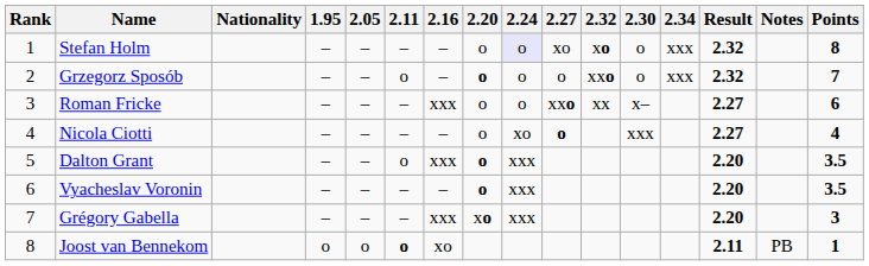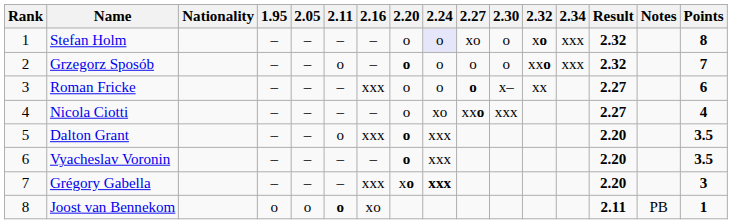 <table class="wikitable sortable" style="text-align:center">
 <tr>
 <th>Rank</th>
 <th>Name</th>
 <th>Nationality</th>
 <th>1.95</th>
 <th>2.05</th>
 <th>2.11</th>
 <th>2.16</th>
 <th>2.20</th>
 <th>2.24</th>
 <th>2.27</th>
+<th>2.30</th>
 <th>2.32</th>
-<th>2.30</th>
 <th>2.34</th>
 <th>Result</th>
 <th>Notes</th>
 <th>Points</th>
 </tr>
 <tr>
 <td>1</td>
 <td align=left><a href='#'>Stefan Holm</a></td>
 <td align=left></td>
 <td>–</td>
 <td>–</td>
 <td>–</td>
 <td>–</td>
 <td>o</td>
 <td style="background: lavender;">o</td>
 <td>xo</td>
+<td>o</td>
 <td>x<strong>o</strong></td>
-<td>o</td>
 <td>xxx</td>
 <td><strong>2.32</strong></td>
 <td></td>
 <td><strong>8</strong></td>
 </tr>
 <tr>
 <td>2</td>
 <td align=left><a href='#'>Grzegorz Sposób</a></td>
 <td align=left></td>
 <td>–</td>
 <td>–</td>
 <td>o</td>
 <td>–</td>
 <td><strong>o</strong></td>
 <td>o</td>
 <td>o</td>
+<td>o</td>
 <td>xx<strong>o</strong></td>
-<td>o</td>
 <td>xxx</td>
 <td><strong>2.32</strong></td>
 <td></td>
 <td><strong>7</strong></td>
 </tr>
 <tr>
 <td>3</td>
 <td align=left><a href='#'>Roman Fricke</a></td>
 <td align=left></td>
 <td>–</td>
 <td>–</td>
 <td>–</td>
 <td>xxx</td>
 <td>o</td>
 <td>o</td>
-<td>xx<strong>o</strong></td>
+<td><strong>o</strong></td>
+<td>x–</td>
 <td>xx</td>
-<td>x–</td>
 <td></td>
 <td><strong>2.27</strong></td>
 <td></td>
 <td><strong>6</strong></td>
 </tr>
 <tr>
 <td>4</td>
 <td align=left><a href='#'>Nicola Ciotti</a></td>
 <td align=left></td>
 <td>–</td>
 <td>–</td>
 <td>–</td>
 <td>–</td>
 <td>o</td>
 <td>xo</td>
-<td><strong>o</strong></td>
+<td>xx<strong>o</strong></td>
+<td>xxx</td>
 <td></td>
-<td>xxx</td>
 <td></td>
 <td><strong>2.27</strong></td>
 <td></td>
 <td><strong>4</strong></td>
 </tr>
 <tr>
 <td>5</td>
 <td align=left><a href='#'>Dalton Grant</a></td>
 <td align=left></td>
 <td>–</td>
 <td>–</td>
 <td>o</td>
 <td>xxx</td>
 <td><strong>o</strong></td>
 <td>xxx</td>
 <td></td>
 <td></td>
 <td></td>
 <td></td>
 <td><strong>2.20</strong></td>
 <td></td>
 <td><strong>3.5</strong></td>
 </tr>
 <tr>
 <td>6</td>
 <td align=left><a href='#'>Vyacheslav Voronin</a></td>
 <td align=left></td>
 <td>–</td>
 <td>–</td>
 <td>–</td>
 <td>–</td>
 <td><strong>o</strong></td>
 <td>xxx</td>
 <td></td>
 <td></td>
 <td></td>
 <td></td>
 <td><strong>2.20</strong></td>
 <td></td>
 <td><strong>3.5</strong></td>
 </tr>
 <tr>
 <td>7</td>
 <td align=left><a href='#'>Grégory Gabella</a></td>
 <td align=left></td>
 <td>–</td>
 <td>–</td>
 <td>–</td>
 <td>xxx</td>
 <td>x<strong>o</strong></td>
-<td>xxx</td>
+<td><strong>xxx</strong></td>
 <td></td>
 <td></td>
 <td></td>
 <td></td>
 <td><strong>2.20</strong></td>
 <td></td>
 <td><strong>3</strong></td>
 </tr>
 <tr>
 <td>8</td>
 <td align=left><a href='#'>Joost van Bennekom</a></td>
 <td align=left></td>
 <td>o</td>
 <td>o</td>
 <td><strong>o</strong></td>
 <td>xo</td>
 <td></td>
 <td></td>
 <td></td>
 <td></td>
 <td></td>
 <td></td>
 <td><strong>2.11</strong></td>
 <td>PB</td>
 <td><strong>1</strong></td>
 </tr>
 </table>
